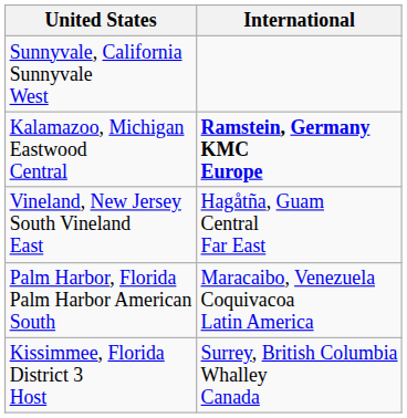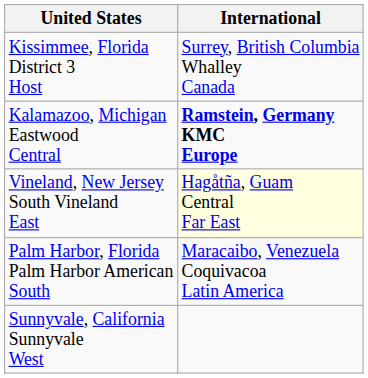 <table class="wikitable">
 <tr>
 <th>United States</th>
 <th>International</th>
 </tr>
 <tr>
-<td> <a href='#'>Sunnyvale</a>, <a href='#'>California</a><br>Sunnyvale<br><a href='#'>West</a></td>
-<td></td>
+<td> <a href='#'>Kissimmee</a>, <a href='#'>Florida</a><br>District 3<br><a href='#'>Host</a></td>
+<td> <a href='#'>Surrey</a>, <a href='#'>British Columbia</a><br>Whalley<br><a href='#'>Canada</a></td>
 </tr>
 <tr>
 <td> <a href='#'>Kalamazoo</a>, <a href='#'>Michigan</a><br>Eastwood<br><a href='#'>Central</a></td>
 <td><strong> <a href='#'>Ramstein</a>, <a href='#'>Germany</a><br>KMC<br><a href='#'>Europe</a></strong></td>
 </tr>
 <tr>
 <td> <a href='#'>Vineland</a>, <a href='#'>New Jersey</a><br>South Vineland<br><a href='#'>East</a></td>
-<td> <a href='#'>Hagåtña</a>, <a href='#'>Guam</a><br>Central<br><a href='#'>Far East</a></td>
+<td style="background: lightyellow;"> <a href='#'>Hagåtña</a>, <a href='#'>Guam</a><br>Central<br><a href='#'>Far East</a></td>
 </tr>
 <tr>
 <td> <a href='#'>Palm Harbor</a>, <a href='#'>Florida</a><br>Palm Harbor American<br><a href='#'>South</a></td>
 <td> <a href='#'>Maracaibo</a>, <a href='#'>Venezuela</a><br>Coquivacoa<br><a href='#'>Latin America</a></td>
 </tr>
 <tr>
-<td> <a href='#'>Kissimmee</a>, <a href='#'>Florida</a><br>District 3<br><a href='#'>Host</a></td>
-<td> <a href='#'>Surrey</a>, <a href='#'>British Columbia</a><br>Whalley<br><a href='#'>Canada</a></td>
+<td> <a href='#'>Sunnyvale</a>, <a href='#'>California</a><br>Sunnyvale<br><a href='#'>West</a></td>
+<td></td>
 </tr>
 </table>
